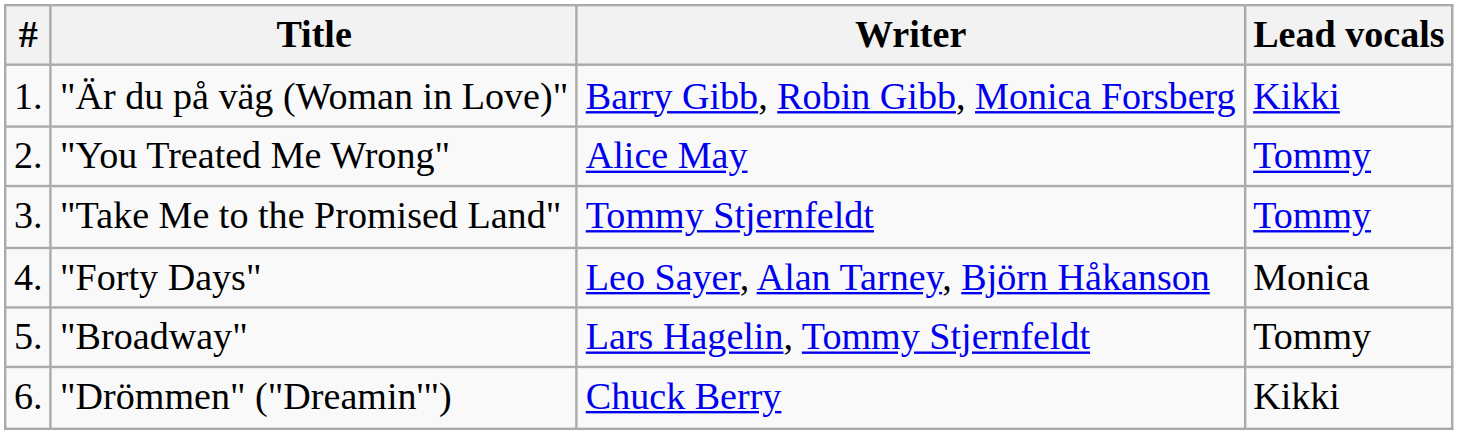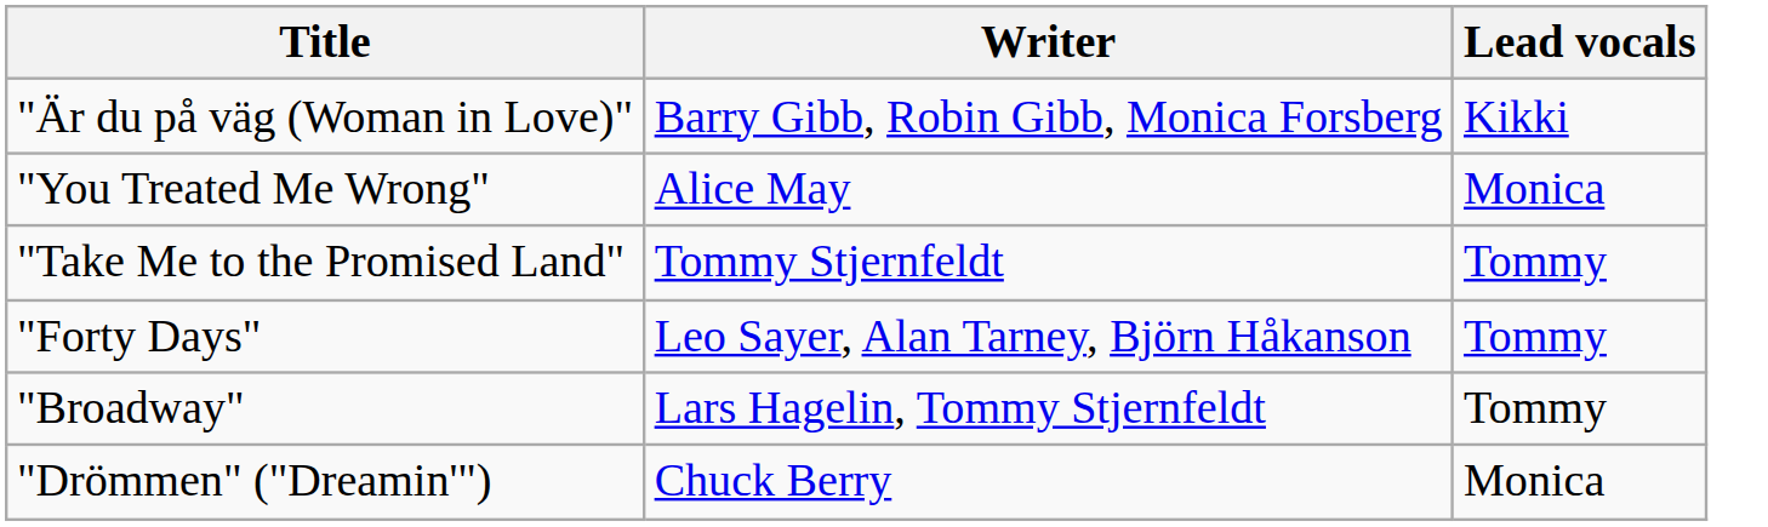 <table class="wikitable">
 <tr>
-<th>#</th>
 <th>Title</th>
 <th>Writer</th>
 <th>Lead vocals</th>
 </tr>
 <tr>
-<td>1.</td>
 <td>"Är du på väg (Woman in Love)"</td>
 <td><a href='#'>Barry Gibb</a>, <a href='#'>Robin Gibb</a>, <a href='#'>Monica Forsberg</a></td>
 <td><a href='#'>Kikki</a></td>
 </tr>
 <tr>
-<td>2.</td>
 <td>"You Treated Me Wrong"</td>
 <td><a href='#'>Alice May</a></td>
-<td><a href='#'>Tommy</a></td>
+<td><a href='#'>Monica</a></td>
 </tr>
 <tr>
-<td>3.</td>
 <td>"Take Me to the Promised Land"</td>
 <td><a href='#'>Tommy Stjernfeldt</a></td>
 <td><a href='#'>Tommy</a></td>
 </tr>
 <tr>
-<td>4.</td>
 <td>"Forty Days"</td>
 <td><a href='#'>Leo Sayer</a>, <a href='#'>Alan Tarney</a>, <a href='#'>Björn Håkanson</a></td>
-<td>Monica</td>
+<td><a href='#'>Tommy</a></td>
 </tr>
 <tr>
-<td>5.</td>
 <td>"Broadway"</td>
 <td><a href='#'>Lars Hagelin</a>, <a href='#'>Tommy Stjernfeldt</a></td>
 <td>Tommy</td>
 </tr>
 <tr>
-<td>6.</td>
 <td>"Drömmen" ("Dreamin'")</td>
 <td><a href='#'>Chuck Berry</a></td>
-<td>Kikki</td>
+<td>Monica</td>
 </tr>
 </table>
